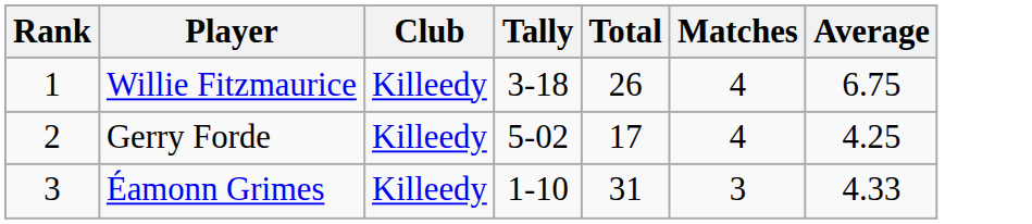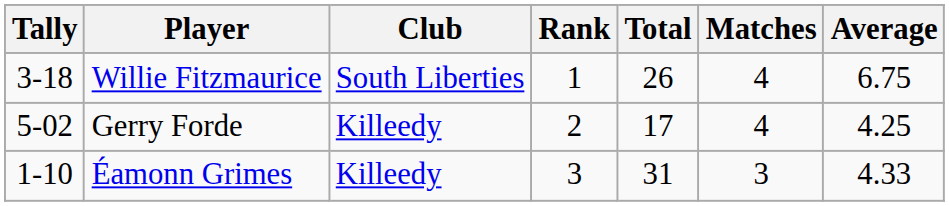 <table class="wikitable">
 <tr>
-<th>Rank</th>
+<th>Tally</th>
 <th>Player</th>
 <th>Club</th>
-<th>Tally</th>
+<th>Rank</th>
 <th>Total</th>
 <th>Matches</th>
 <th>Average</th>
 </tr>
 <tr>
+<td align=center>3-18</td>
+<td><a href='#'>Willie Fitzmaurice</a></td>
+<td><a href='#'>South Liberties</a></td>
 <td rowspan="1" style="text-align:center;">1</td>
-<td><a href='#'>Willie Fitzmaurice</a></td>
-<td><a href='#'>Killeedy</a></td>
-<td align=center>3-18</td>
 <td align=center>26</td>
 <td align=center>4</td>
 <td align=center>6.75</td>
 </tr>
 <tr>
-<td rowspan="1" style="text-align:center;">2</td>
+<td align=center>5-02</td>
 <td>Gerry Forde</td>
 <td><a href='#'>Killeedy</a></td>
-<td align=center>5-02</td>
+<td rowspan="1" style="text-align:center;">2</td>
 <td align=center>17</td>
 <td align=center>4</td>
 <td align=center>4.25</td>
 </tr>
 <tr>
-<td rowspan="1" style="text-align:center;">3</td>
+<td align=center>1-10</td>
 <td><a href='#'>Éamonn Grimes</a></td>
 <td><a href='#'>Killeedy</a></td>
-<td align=center>1-10</td>
+<td rowspan="1" style="text-align:center;">3</td>
 <td align=center>31</td>
 <td align=center>3</td>
 <td align=center>4.33</td>
 </tr>
 </table>
